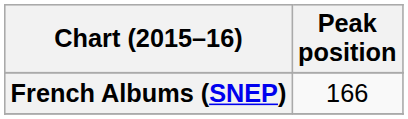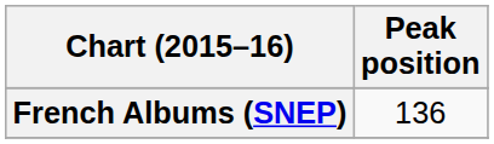 <table class="wikitable sortable plainrowheaders" style="text-align:center">
 <tr>
 <th scope="col">Chart (2015–16)</th>
 <th scope="col">Peak<br> position</th>
 </tr>
 <tr>
 </tr>
 <tr>
 </tr>
 <tr>
 </tr>
 <tr>
 </tr>
 <tr>
 </tr>
 <tr>
 </tr>
 <tr>
 </tr>
 <tr>
 <th scope="row">French Albums (<a href='#'>SNEP</a>)</th>
-<td>166</td>
+<td>136</td>
 </tr>
 <tr>
 </tr>
 <tr>
 </tr>
 <tr>
 </tr>
 <tr>
 </tr>
 <tr>
 </tr>
 <tr>
 </tr>
 <tr>
 </tr>
 <tr>
 </tr>
 </table>
